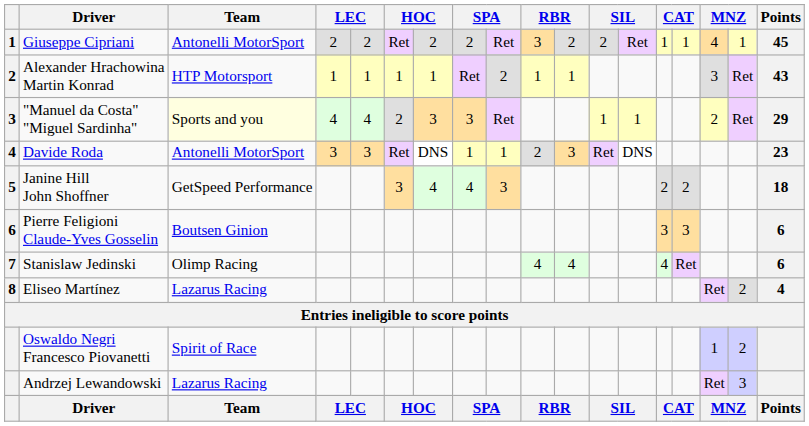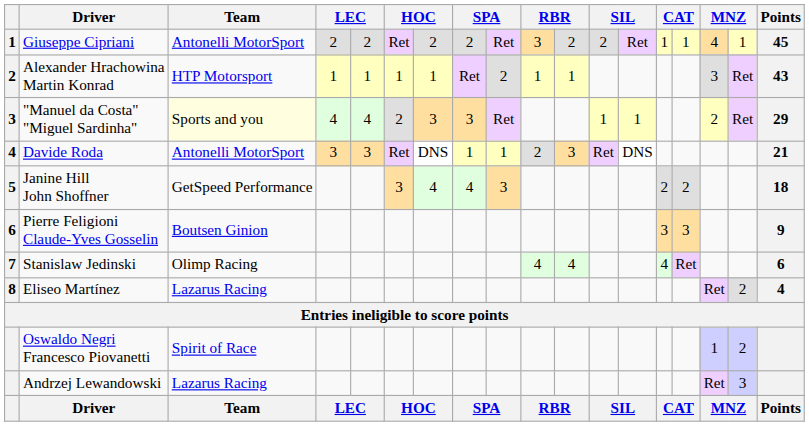 <table class="wikitable" style="font-size:85%; text-align:center">
 <tr>
 <th valign="middle"></th>
 <th valign="middle">Driver</th>
 <th>Team</th>
 <th colspan="2"><a href='#'>LEC</a><br></th>
 <th colspan="2"><a href='#'>HOC</a><br></th>
 <th colspan="2"><a href='#'>SPA</a><br></th>
 <th colspan="2"><a href='#'>RBR</a><br></th>
 <th colspan="2"><a href='#'>SIL</a><br></th>
 <th colspan="2"><a href='#'>CAT</a><br></th>
 <th colspan="2"><a href='#'>MNZ</a><br></th>
 <th valign="middle">Points</th>
 </tr>
 <tr>
 <th>1</th>
 <td align=left> <a href='#'>Giuseppe Cipriani</a></td>
 <td align=left> <a href='#'>Antonelli MotorSport</a></td>
 <td style="background:#dfdfdf;">2</td>
 <td style="background:#dfdfdf;">2</td>
 <td style="background:#efcfff;">Ret</td>
 <td style="background:#dfdfdf;">2</td>
 <td style="background:#dfdfdf;">2</td>
 <td style="background:#efcfff;">Ret</td>
 <td style="background:#ffdf9f;">3</td>
 <td style="background:#dfdfdf;">2</td>
 <td style="background:#dfdfdf;">2</td>
 <td style="background:#efcfff;">Ret</td>
 <td style="background:#ffffbf;">1</td>
 <td style="background:#ffffbf;">1</td>
 <td style="background:#ffdf9f;">4</td>
 <td style="background:#ffffbf;">1</td>
 <th>45</th>
 </tr>
 <tr>
 <th>2</th>
 <td align="left"> Alexander Hrachowina<br> Martin Konrad</td>
 <td align="left"> <a href='#'>HTP Motorsport</a></td>
 <td style="background:#ffffbf;">1</td>
 <td style="background:#ffffbf;">1</td>
 <td style="background:#ffffbf;">1</td>
 <td style="background:#ffffbf;">1</td>
 <td style="background:#efcfff;">Ret</td>
 <td style="background:#dfdfdf;">2</td>
 <td style="background:#ffffbf;">1</td>
 <td style="background:#ffffbf;">1</td>
 <td></td>
 <td></td>
 <td></td>
 <td></td>
 <td style="background:#dfdfdf;">3</td>
 <td style="background:#efcfff;">Ret</td>
 <th>43</th>
 </tr>
 <tr>
 <th>3</th>
 <td align="left"> "Manuel da Costa"<br> "Miguel Sardinha"</td>
 <td align="left" style="background: lightyellow;"> Sports and you</td>
 <td style="background:#dfffdf;">4</td>
 <td style="background:#dfffdf;">4</td>
 <td style="background:#dfdfdf;">2</td>
 <td style="background:#ffdf9f;">3</td>
 <td style="background:#ffdf9f;">3</td>
 <td style="background:#efcfff;">Ret</td>
 <td></td>
 <td></td>
 <td style="background:#ffffbf;">1</td>
 <td style="background:#ffffbf;">1</td>
 <td></td>
 <td></td>
 <td style="background:#ffffbf;">2</td>
 <td style="background:#efcfff;">Ret</td>
 <th>29</th>
 </tr>
 <tr>
 <th>4</th>
 <td align="left"> <a href='#'>Davide Roda</a></td>
 <td align="left"> <a href='#'>Antonelli MotorSport</a></td>
 <td style="background:#ffdf9f;">3</td>
 <td style="background:#ffdf9f;">3</td>
 <td style="background:#efcfff;">Ret</td>
 <td style="background:#ffffff;">DNS</td>
 <td style="background:#ffffbf;">1</td>
 <td style="background:#ffffbf;">1</td>
 <td style="background:#dfdfdf;">2</td>
 <td style="background:#ffdf9f;">3</td>
 <td style="background:#efcfff;">Ret</td>
 <td style="background:#ffffff;">DNS</td>
 <td></td>
 <td></td>
 <td></td>
 <td></td>
-<th>23</th>
+<th>21</th>
 </tr>
 <tr>
 <th>5</th>
 <td align="left"> Janine Hill<br> John Shoffner</td>
 <td align="left"> GetSpeed Performance</td>
 <td></td>
 <td></td>
 <td style="background:#ffdf9f;">3</td>
 <td style="background:#dfffdf;">4</td>
 <td style="background:#dfffdf;">4</td>
 <td style="background:#ffdf9f;">3</td>
 <td></td>
 <td></td>
 <td></td>
 <td></td>
 <td style="background:#dfdfdf;">2</td>
 <td style="background:#dfdfdf;">2</td>
 <td></td>
 <td></td>
 <th>18</th>
 </tr>
 <tr>
 <th>6</th>
 <td align=left> Pierre Feligioni<br> <a href='#'>Claude-Yves Gosselin</a></td>
 <td align=left> <a href='#'>Boutsen Ginion</a></td>
 <td></td>
 <td></td>
 <td></td>
 <td></td>
 <td></td>
 <td></td>
 <td></td>
 <td></td>
 <td></td>
 <td></td>
 <td style="background:#ffdf9f;">3</td>
 <td style="background:#ffdf9f;">3</td>
 <td></td>
 <td></td>
-<th>6</th>
+<th>9</th>
 </tr>
 <tr>
 <th>7</th>
 <td align="left"> Stanislaw Jedinski</td>
 <td align="left"> Olimp Racing</td>
 <td></td>
 <td></td>
 <td></td>
 <td></td>
 <td></td>
 <td></td>
 <td style="background:#dfffdf;">4</td>
 <td style="background:#dfffdf;">4</td>
 <td></td>
 <td></td>
 <td style="background:#dfffdf;">4</td>
 <td style="background:#efcfff;">Ret</td>
 <td></td>
 <td></td>
 <th>6</th>
 </tr>
 <tr>
 <th>8</th>
 <td align=left> Eliseo Martínez</td>
 <td align=left> <a href='#'>Lazarus Racing</a></td>
 <td></td>
 <td></td>
 <td></td>
 <td></td>
 <td></td>
 <td></td>
 <td></td>
 <td></td>
 <td></td>
 <td></td>
 <td></td>
 <td></td>
 <td style="background:#efcfff;">Ret</td>
 <td style="background:#dfdfdf;">2</td>
 <th>4</th>
 </tr>
 <tr>
 <th colspan="18">Entries ineligible to score points</th>
 </tr>
 <tr>
 <th></th>
 <td align=left> <a href='#'>Oswaldo Negri</a><br> Francesco Piovanetti</td>
 <td align=left> <a href='#'>Spirit of Race</a></td>
 <td></td>
 <td></td>
 <td></td>
 <td></td>
 <td></td>
 <td></td>
 <td></td>
 <td></td>
 <td></td>
 <td></td>
 <td></td>
 <td></td>
 <td style="background:#cfcfff;">1</td>
 <td style="background:#cfcfff;">2</td>
 <th></th>
 </tr>
 <tr>
 <th></th>
 <td align=left> Andrzej Lewandowski</td>
 <td align=left> <a href='#'>Lazarus Racing</a></td>
 <td></td>
 <td></td>
 <td></td>
 <td></td>
 <td></td>
 <td></td>
 <td></td>
 <td></td>
 <td></td>
 <td></td>
 <td></td>
 <td></td>
 <td style="background:#efcfff;">Ret</td>
 <td style="background:#cfcfff;">3</td>
 <th></th>
 </tr>
 <tr>
 <th valign="middle"></th>
 <th valign="middle">Driver</th>
 <th>Team</th>
 <th colspan="2" style="width: 4em;"><a href='#'>LEC</a><br></th>
 <th colspan="2" style="width: 4em;"><a href='#'>HOC</a><br></th>
 <th colspan="2" style="width: 4em;"><a href='#'>   SPA</a>   <br></th>
 <th colspan="2" style="width: 4em;"><a href='#'>RBR</a><br></th>
 <th colspan="2" style="width: 4em;"><a href='#'>SIL</a><br></th>
 <th colspan="2"><a href='#'>CAT</a><br></th>
 <th colspan="2"><a href='#'>MNZ</a><br></th>
 <th valign="middle">Points</th>
 </tr>
 </table>
